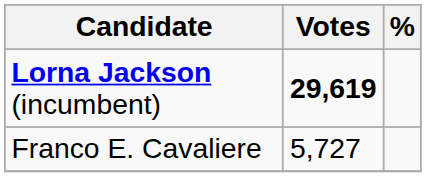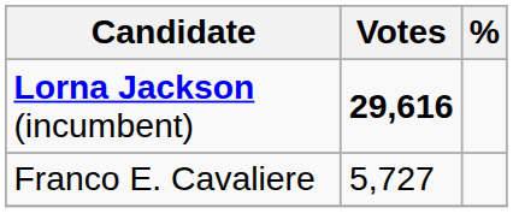 <table class="wikitable">
 <tr>
 <th bgcolor="#DDDDFF" width="150px">Candidate</th>
 <th bgcolor="#DDDDFF">Votes</th>
 <th bgcolor="#DDDDFF">%</th>
 </tr>
 <tr>
 <td><strong><a href='#'>Lorna Jackson</a></strong> (incumbent)</td>
-<td><strong>29,619</strong></td>
+<td><strong>29,616</strong></td>
 <td></td>
 </tr>
 <tr>
 <td>Franco E. Cavaliere</td>
 <td>5,727</td>
 <td></td>
 </tr>
 <tr>
 </tr>
 </table>
